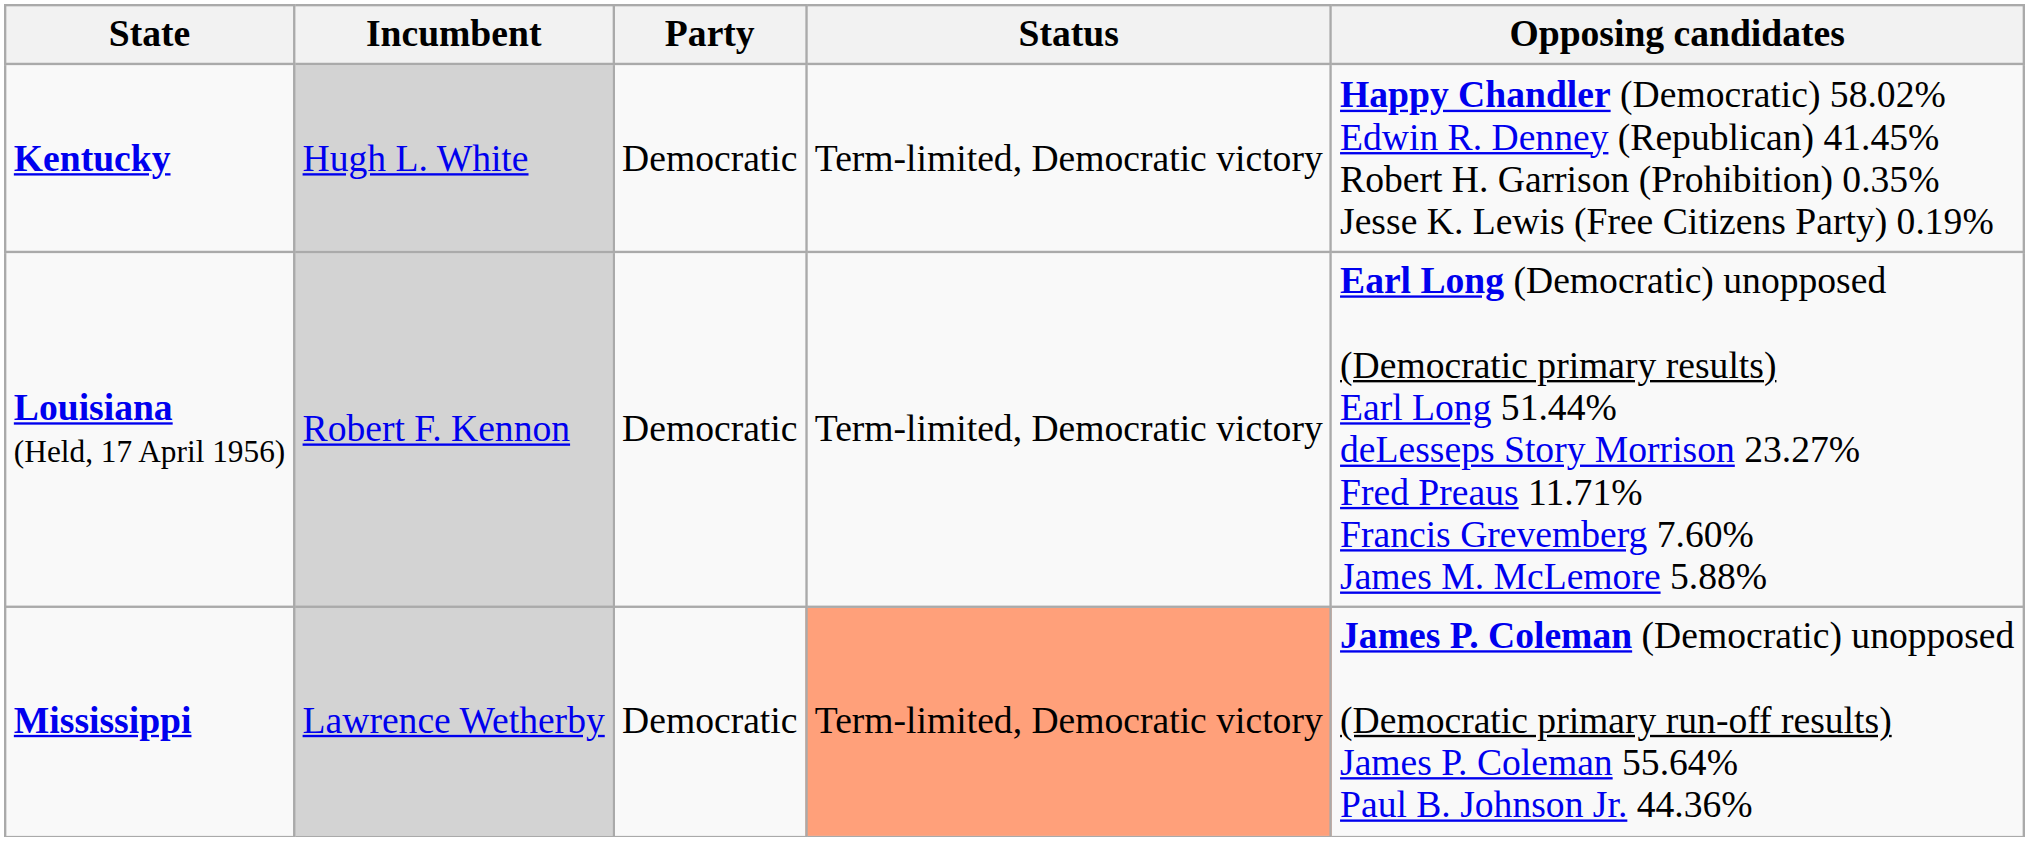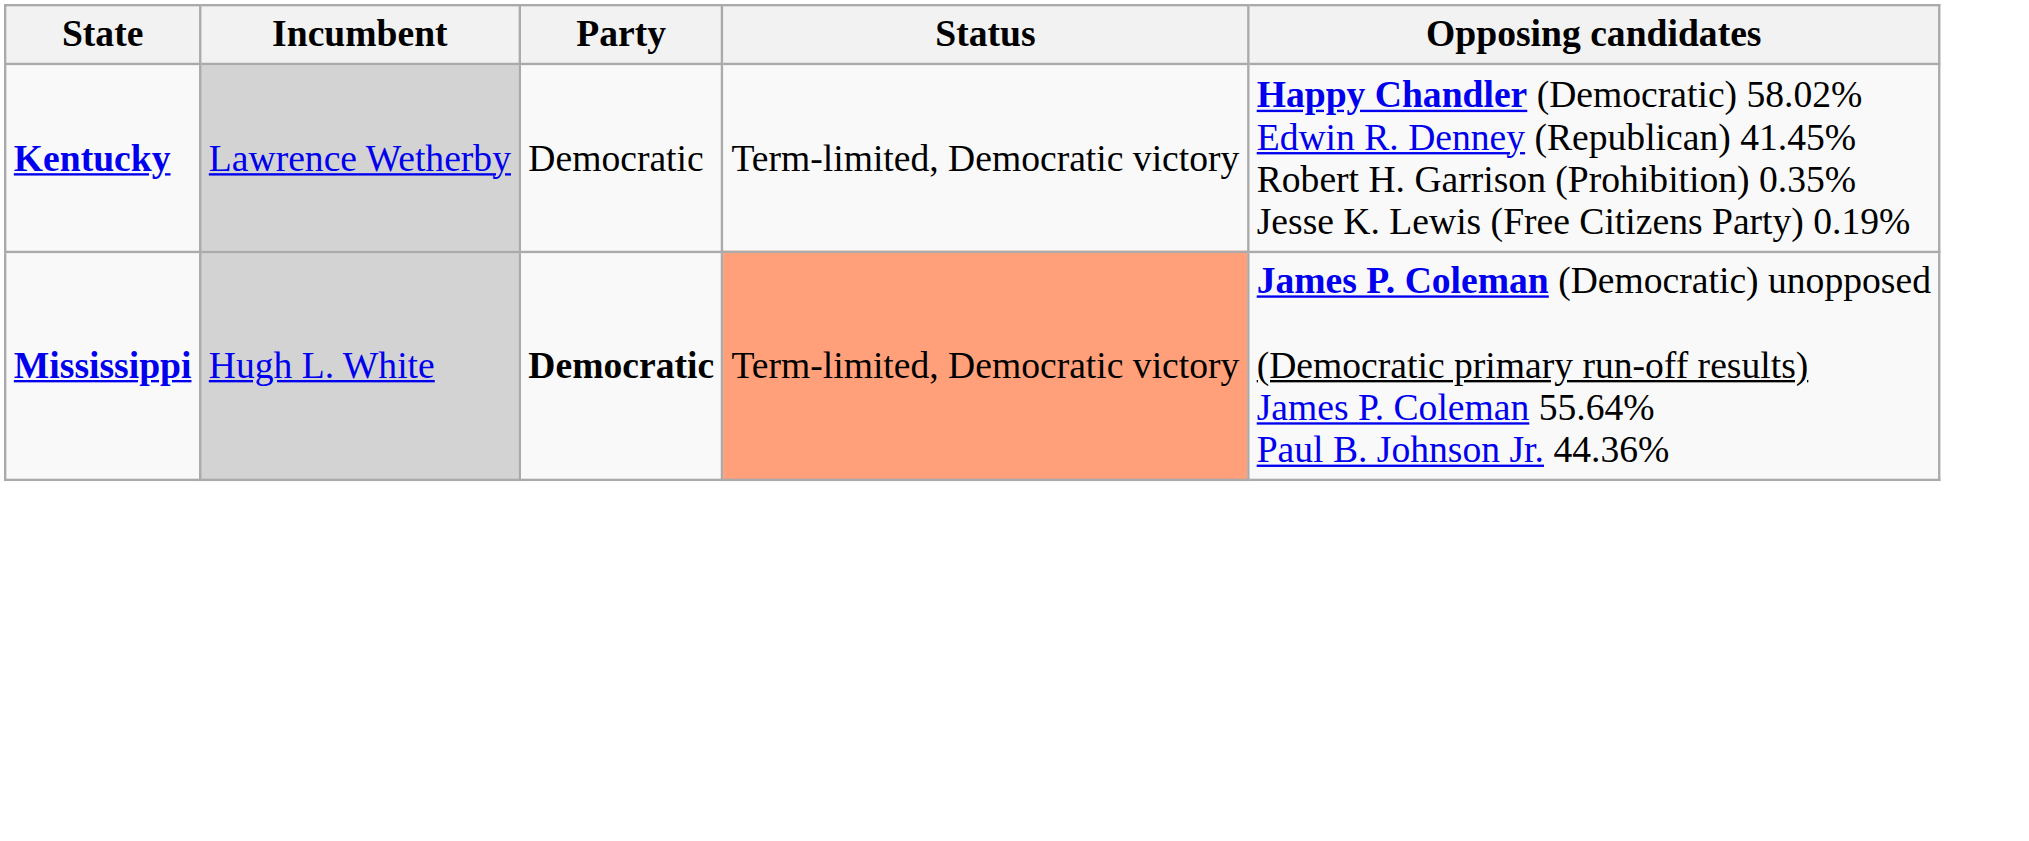 <table class="wikitable">
 <tr>
 <th>State</th>
 <th>Incumbent</th>
 <th>Party</th>
 <th>Status</th>
 <th>Opposing candidates</th>
 </tr>
 <tr>
 <td><strong><a href='#'>Kentucky</a></strong></td>
-<td bgcolor="lightgrey"><a href='#'>Hugh L. White</a></td>
+<td bgcolor="lightgrey"><a href='#'>Lawrence Wetherby</a></td>
 <td>Democratic</td>
 <td>Term-limited, Democratic victory</td>
 <td><strong><a href='#'>Happy Chandler</a></strong> (Democratic) 58.02%<br><a href='#'>Edwin R. Denney</a> (Republican) 41.45%<br>Robert H. Garrison (Prohibition) 0.35%<br>Jesse K. Lewis (Free Citizens Party) 0.19%<br></td>
 </tr>
 <tr>
-<td><strong><a href='#'>Louisiana</a></strong><br><small>(Held, 17 April 1956)</small><br></td>
-<td bgcolor="lightgrey"><a href='#'>Robert F. Kennon</a></td>
-<td>Democratic</td>
-<td>Term-limited, Democratic victory</td>
-<td><strong><a href='#'>Earl Long</a></strong> (Democratic) unopposed<br><br><u>(Democratic primary results)</u><br><a href='#'>Earl Long</a> 51.44%<br><a href='#'>deLesseps Story Morrison</a> 23.27%<br><a href='#'>Fred Preaus</a> 11.71%<br><a href='#'>Francis Grevemberg</a> 7.60%<br><a href='#'>James M. McLemore</a> 5.88%<br></td>
-</tr>
-<tr>
 <td><strong><a href='#'>Mississippi</a></strong></td>
-<td bgcolor="lightgrey"><a href='#'>Lawrence Wetherby</a></td>
-<td>Democratic</td>
+<td bgcolor="lightgrey"><a href='#'>Hugh L. White</a></td>
+<td><strong>Democratic</strong></td>
 <td style="background: lightsalmon;">Term-limited, Democratic victory</td>
 <td><strong><a href='#'>James P. Coleman</a></strong> (Democratic) unopposed<br><br><u>(Democratic primary run-off results)</u><br><a href='#'>James P. Coleman</a> 55.64%<br><a href='#'>Paul B. Johnson Jr.</a> 44.36%<br></td>
 </tr>
 </table>
